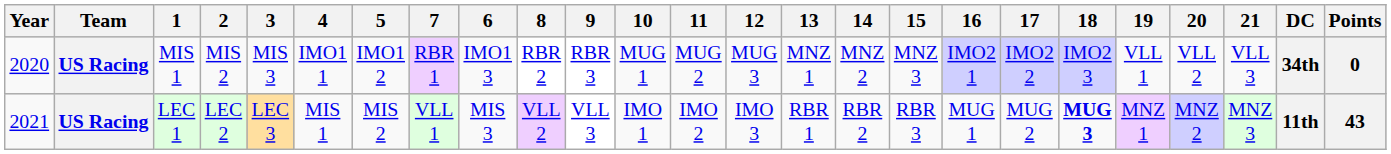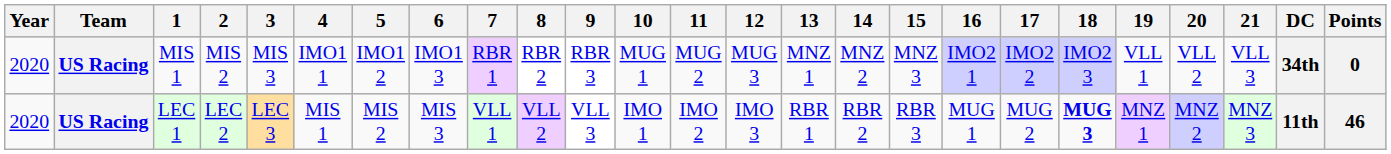 <table class="wikitable" style="text-align:center; font-size:85%">
 <tr>
 <th>Year</th>
 <th>Team</th>
 <th>1</th>
 <th>2</th>
 <th>3</th>
 <th>4</th>
 <th>5</th>
+<th>6</th>
 <th>7</th>
-<th>6</th>
 <th>8</th>
 <th>9</th>
 <th>10</th>
 <th>11</th>
 <th>12</th>
 <th>13</th>
 <th>14</th>
 <th>15</th>
 <th>16</th>
 <th>17</th>
 <th>18</th>
 <th>19</th>
 <th>20</th>
 <th>21</th>
 <th>DC</th>
 <th>Points</th>
 </tr>
 <tr>
 <td><a href='#'>2020</a></td>
 <th nowrap><a href='#'>US Racing</a></th>
 <td style="background:#;"><a href='#'>MIS<br>1</a></td>
 <td style="background:#;"><a href='#'>MIS<br>2</a></td>
 <td style="background:#;"><a href='#'>MIS<br>3</a></td>
 <td style="background:#;"><a href='#'>IMO1<br>1</a></td>
 <td style="background:#;"><a href='#'>IMO1<br>2</a></td>
+<td style="background:#;"><a href='#'>IMO1<br>3</a></td>
 <td style="background:#EFCFFF;"><a href='#'>RBR<br>1</a><br></td>
-<td style="background:#;"><a href='#'>IMO1<br>3</a></td>
 <td style="background:#FFFFFF;"><a href='#'>RBR<br>2</a><br></td>
 <td style="background:#FFFFFF;"><a href='#'>RBR<br>3</a><br></td>
 <td style="background:#;"><a href='#'>MUG<br>1</a></td>
 <td style="background:#;"><a href='#'>MUG<br>2</a></td>
 <td style="background:#;"><a href='#'>MUG<br>3</a></td>
 <td style="background:#;"><a href='#'>MNZ<br>1</a></td>
 <td style="background:#;"><a href='#'>MNZ<br>2</a></td>
 <td style="background:#;"><a href='#'>MNZ<br>3</a></td>
 <td style="background:#CFCFFF;"><a href='#'>IMO2<br>1</a><br></td>
 <td style="background:#CFCFFF;"><a href='#'>IMO2<br>2</a><br></td>
 <td style="background:#CFCFFF;"><a href='#'>IMO2<br>3</a><br></td>
 <td style="background:#;"><a href='#'>VLL<br>1</a></td>
 <td style="background:#;"><a href='#'>VLL<br>2</a></td>
 <td style="background:#;"><a href='#'>VLL<br>3</a></td>
 <th>34th</th>
 <th>0</th>
 </tr>
 <tr>
-<td><a href='#'>2021</a></td>
+<td><a href='#'>2020</a></td>
 <th nowrap><a href='#'>US Racing</a></th>
 <td style="background:#DFFFDF;"><a href='#'>LEC<br>1</a><br></td>
 <td style="background:#DFFFDF;"><a href='#'>LEC<br>2</a><br></td>
 <td style="background:#FFDF9F;"><a href='#'>LEC<br>3</a><br></td>
 <td style="background:#;"><a href='#'>MIS<br>1</a></td>
 <td style="background:#;"><a href='#'>MIS<br>2</a></td>
+<td style="background:#;"><a href='#'>MIS<br>3</a></td>
 <td style="background:#DFFFDF;"><a href='#'>VLL<br>1</a><br></td>
-<td style="background:#;"><a href='#'>MIS<br>3</a></td>
 <td style="background:#EFCFFF;"><a href='#'>VLL<br>2</a><br></td>
 <td style="background:#FFFFFF;"><a href='#'>VLL<br>3</a><br></td>
 <td style="background:#;"><a href='#'>IMO<br>1</a></td>
 <td style="background:#;"><a href='#'>IMO<br>2</a></td>
 <td style="background:#;"><a href='#'>IMO<br>3</a></td>
 <td style="background:#;"><a href='#'>RBR<br>1</a></td>
 <td style="background:#;"><a href='#'>RBR<br>2</a></td>
 <td style="background:#;"><a href='#'>RBR<br>3</a></td>
 <td style="background:#;"><a href='#'>MUG<br>1</a></td>
 <td style="background:#;"><a href='#'>MUG<br>2</a></td>
 <td style="background:#;"><strong><a href='#'>MUG<br>3</a></strong></td>
 <td style="background:#EFCFFF;"><a href='#'>MNZ<br>1</a><br></td>
 <td style="background:#CFCFFF;"><a href='#'>MNZ<br>2</a><br></td>
 <td style="background:#DFFFDF;"><a href='#'>MNZ<br>3</a><br></td>
 <th>11th</th>
-<th>43</th>
+<th>46</th>
 </tr>
 </table>
